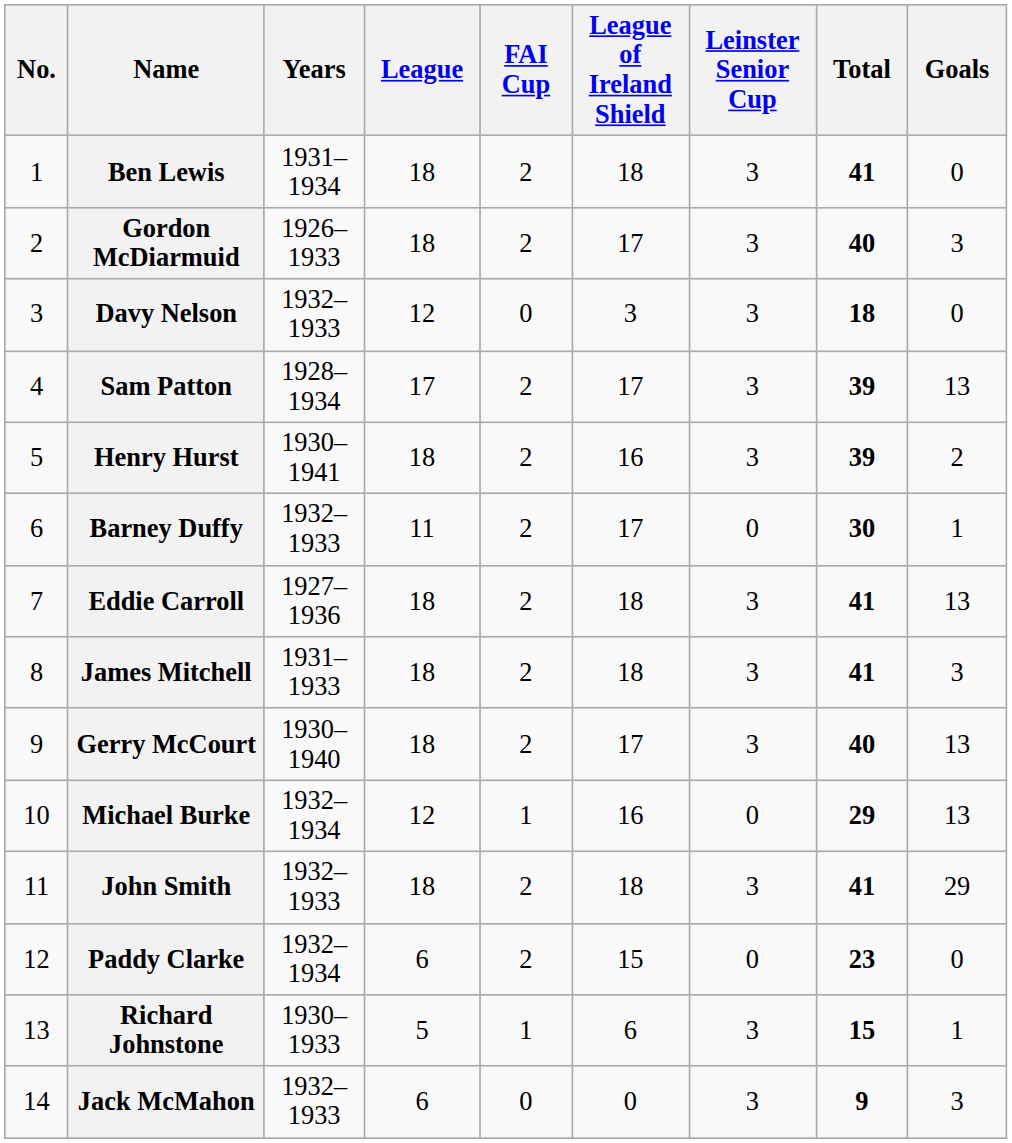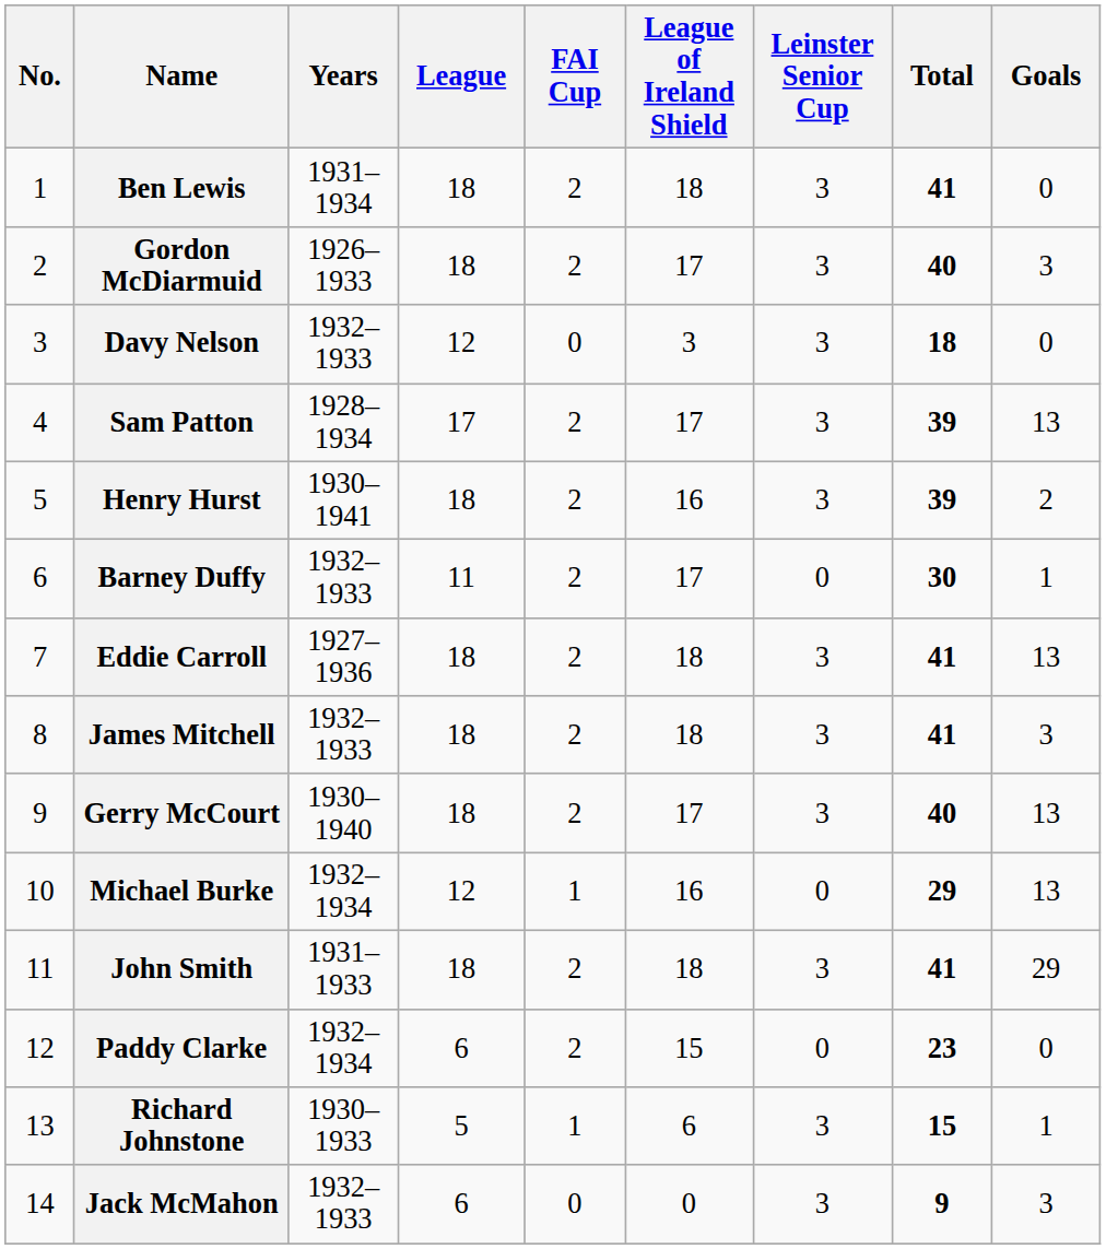 <table class="sortable wikitable plainrowheaders"  style="text-align: center;">
 <tr>
 <th scope="col" style="width:4%;">No.</th>
 <th scope="col" style="width:12%;">Name</th>
 <th scope="col" style="width:7%;">Years</th>
 <th scope="col" style="width:7%;"><a href='#'>League</a></th>
 <th scope="col" style="width:7%;"><a href='#'>FAI Cup</a></th>
 <th scope="col" style="width:7%;"><a href='#'>League of Ireland Shield</a></th>
 <th scope="col" style="width:7%;"><a href='#'>Leinster Senior Cup</a></th>
 <th scope="col" style="width:7%;"><strong>Total</strong></th>
 <th scope="col" style="width:7%;">Goals</th>
 </tr>
 <tr>
 <td>1</td>
 <th scope="row"> Ben Lewis</th>
 <td>1931–1934</td>
 <td>18</td>
 <td>2</td>
 <td>18</td>
 <td>3</td>
 <td><strong>41</strong></td>
 <td>0</td>
 </tr>
 <tr>
 <td>2</td>
 <th scope="row"> Gordon McDiarmuid</th>
 <td>1926–1933</td>
 <td>18</td>
 <td>2</td>
 <td>17</td>
 <td>3</td>
 <td><strong>40</strong></td>
 <td>3</td>
 </tr>
 <tr>
 <td>3</td>
 <th scope="row"> Davy Nelson</th>
 <td>1932–1933</td>
 <td>12</td>
 <td>0</td>
 <td>3</td>
 <td>3</td>
 <td><strong>18</strong></td>
 <td>0</td>
 </tr>
 <tr>
 <td>4</td>
 <th scope="row"> Sam Patton</th>
 <td>1928–1934</td>
 <td>17</td>
 <td>2</td>
 <td>17</td>
 <td>3</td>
 <td><strong>39</strong></td>
 <td>13</td>
 </tr>
 <tr>
 <td>5</td>
 <th scope="row"> Henry Hurst</th>
 <td>1930–1941</td>
 <td>18</td>
 <td>2</td>
 <td>16</td>
 <td>3</td>
 <td><strong>39</strong></td>
 <td>2</td>
 </tr>
 <tr>
 <td>6</td>
 <th scope="row"> Barney Duffy</th>
 <td>1932–1933</td>
 <td>11</td>
 <td>2</td>
 <td>17</td>
 <td>0</td>
 <td><strong>30</strong></td>
 <td>1</td>
 </tr>
 <tr>
 <td>7</td>
 <th scope="row"> Eddie Carroll</th>
 <td>1927–1936</td>
 <td>18</td>
 <td>2</td>
 <td>18</td>
 <td>3</td>
 <td><strong>41</strong></td>
 <td>13</td>
 </tr>
 <tr>
 <td>8</td>
 <th scope="row"> James Mitchell</th>
-<td>1931–1933</td>
+<td>1932–1933</td>
 <td>18</td>
 <td>2</td>
 <td>18</td>
 <td>3</td>
 <td><strong>41</strong></td>
 <td>3</td>
 </tr>
 <tr>
 <td>9</td>
 <th scope="row"> Gerry McCourt</th>
 <td>1930–1940</td>
 <td>18</td>
 <td>2</td>
 <td>17</td>
 <td>3</td>
 <td><strong>40</strong></td>
 <td>13</td>
 </tr>
 <tr>
 <td>10</td>
 <th scope="row"> Michael Burke</th>
 <td>1932–1934</td>
 <td>12</td>
 <td>1</td>
 <td>16</td>
 <td>0</td>
 <td><strong>29</strong></td>
 <td>13</td>
 </tr>
 <tr>
 <td>11</td>
 <th scope="row"> John Smith</th>
-<td>1932–1933</td>
+<td>1931–1933</td>
 <td>18</td>
 <td>2</td>
 <td>18</td>
 <td>3</td>
 <td><strong>41</strong></td>
 <td>29</td>
 </tr>
 <tr>
 <td>12</td>
 <th scope="row"> Paddy Clarke</th>
 <td>1932–1934</td>
 <td>6</td>
 <td>2</td>
 <td>15</td>
 <td>0</td>
 <td><strong>23</strong></td>
 <td>0</td>
 </tr>
 <tr>
 <td>13</td>
 <th scope="row"> Richard Johnstone</th>
 <td>1930–1933</td>
 <td>5</td>
 <td>1</td>
 <td>6</td>
 <td>3</td>
 <td><strong>15</strong></td>
 <td>1</td>
 </tr>
 <tr>
 <td>14</td>
 <th scope="row"> Jack McMahon</th>
 <td>1932–1933</td>
 <td>6</td>
 <td>0</td>
 <td>0</td>
 <td>3</td>
 <td><strong>9</strong></td>
 <td>3</td>
 </tr>
 <tr>
 </tr>
 </table>
